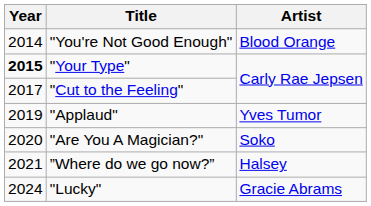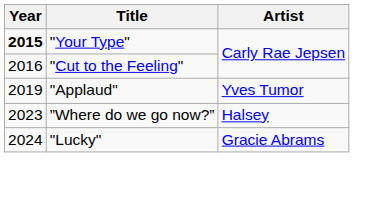 <table class="wikitable">
 <tr>
 <th>Year</th>
 <th>Title</th>
 <th>Artist</th>
 </tr>
 <tr>
-<td>2014</td>
-<td>"You're Not Good Enough"</td>
-<td><a href='#'>Blood Orange</a></td>
-</tr>
-<tr>
 <td><strong>2015</strong></td>
 <td>"<a href='#'>Your Type</a>"</td>
 <td rowspan=2><a href='#'>Carly Rae Jepsen</a></td>
 </tr>
 <tr>
-<td>2017</td>
+<td>2016</td>
 <td>"<a href='#'>Cut to the Feeling</a>"</td>
 </tr>
 <tr>
 <td>2019</td>
 <td>"Applaud"</td>
 <td><a href='#'>Yves Tumor</a></td>
 </tr>
 <tr>
-<td>2020</td>
-<td>"Are You A Magician?"</td>
-<td><a href='#'>Soko</a></td>
-</tr>
-<tr>
-<td>2021</td>
+<td>2023</td>
 <td>”Where do we go now?”</td>
 <td><a href='#'>Halsey</a></td>
 </tr>
 <tr>
 <td>2024</td>
 <td>"Lucky"</td>
 <td><a href='#'>Gracie Abrams</a></td>
 </tr>
 </table>
